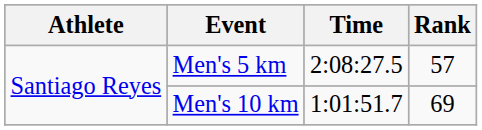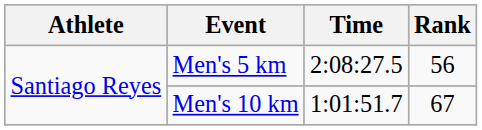 <table class="wikitable" style="font-size:90%;">
 <tr>
 <th>Athlete</th>
 <th>Event</th>
 <th>Time</th>
 <th>Rank</th>
 </tr>
 <tr align=center>
 <td align=left rowspan=2><a href='#'>Santiago Reyes</a></td>
 <td align=left><a href='#'>Men's 5 km</a></td>
 <td>2:08:27.5</td>
-<td>57</td>
+<td>56</td>
 </tr>
 <tr align=center>
 <td align=left><a href='#'>Men's 10 km</a></td>
 <td>1:01:51.7</td>
-<td>69</td>
+<td>67</td>
 </tr>
 </table>
